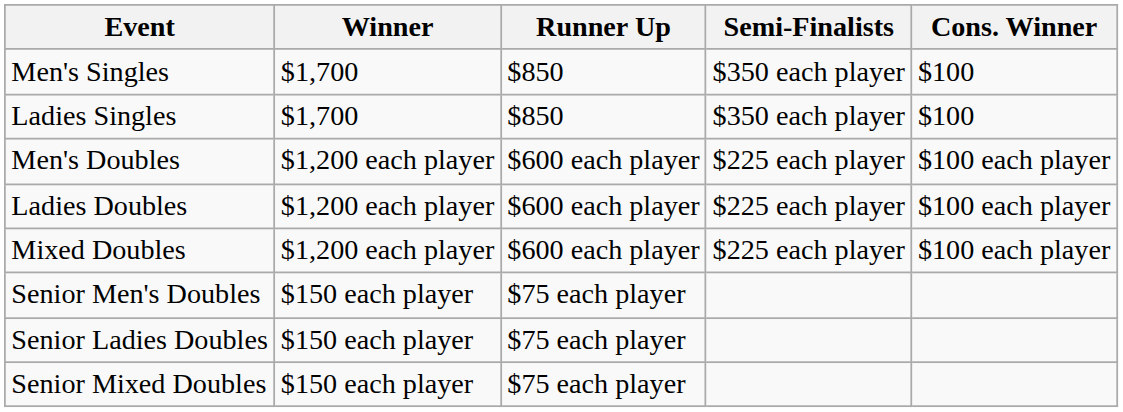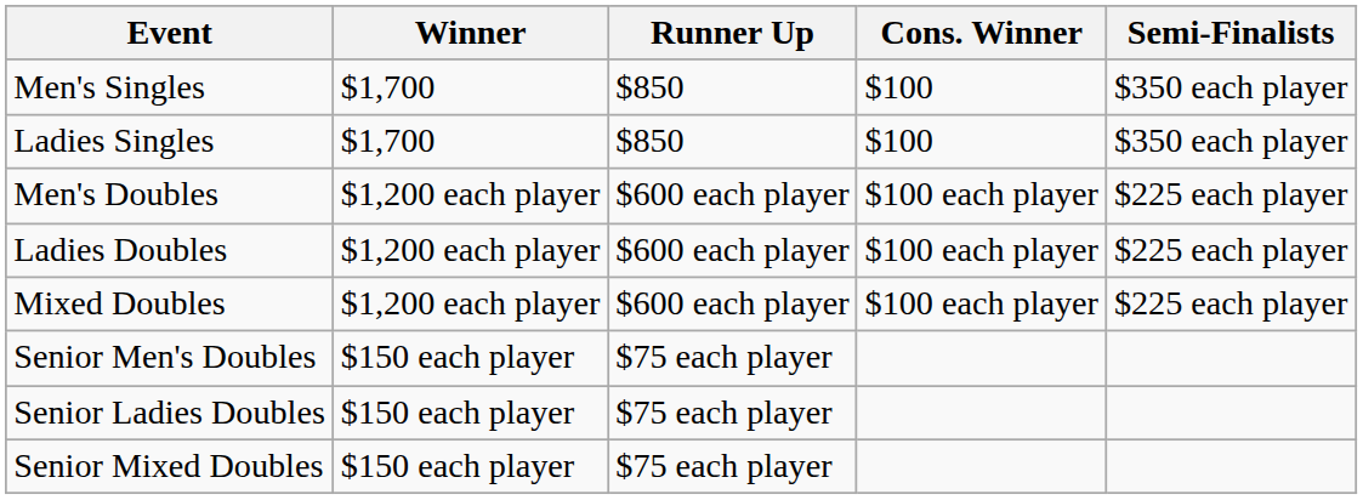 <table class="wikitable">
 <tr>
 <th>Event</th>
 <th>Winner</th>
 <th>Runner Up</th>
+<th>Cons. Winner</th>
 <th>Semi-Finalists</th>
-<th>Cons. Winner</th>
 </tr>
 <tr>
 <td>Men's Singles</td>
 <td>$1,700</td>
 <td>$850</td>
+<td>$100</td>
 <td>$350 each player</td>
-<td>$100</td>
 </tr>
 <tr>
 <td>Ladies Singles</td>
 <td>$1,700</td>
 <td>$850</td>
+<td>$100</td>
 <td>$350 each player</td>
-<td>$100</td>
 </tr>
 <tr>
 <td>Men's Doubles</td>
 <td>$1,200 each player</td>
 <td>$600 each player</td>
+<td>$100 each player</td>
 <td>$225 each player</td>
-<td>$100 each player</td>
 </tr>
 <tr>
 <td>Ladies Doubles</td>
 <td>$1,200 each player</td>
 <td>$600 each player</td>
+<td>$100 each player</td>
 <td>$225 each player</td>
-<td>$100 each player</td>
 </tr>
 <tr>
 <td>Mixed Doubles</td>
 <td>$1,200 each player</td>
 <td>$600 each player</td>
+<td>$100 each player</td>
 <td>$225 each player</td>
-<td>$100 each player</td>
 </tr>
 <tr>
 <td>Senior Men's Doubles</td>
 <td>$150 each player</td>
 <td>$75 each player</td>
 <td></td>
 <td></td>
 </tr>
 <tr>
 <td>Senior Ladies Doubles</td>
 <td>$150 each player</td>
 <td>$75 each player</td>
 <td></td>
 <td></td>
 </tr>
 <tr>
 <td>Senior Mixed Doubles</td>
 <td>$150 each player</td>
 <td>$75 each player</td>
 <td></td>
 <td></td>
 </tr>
 </table>
